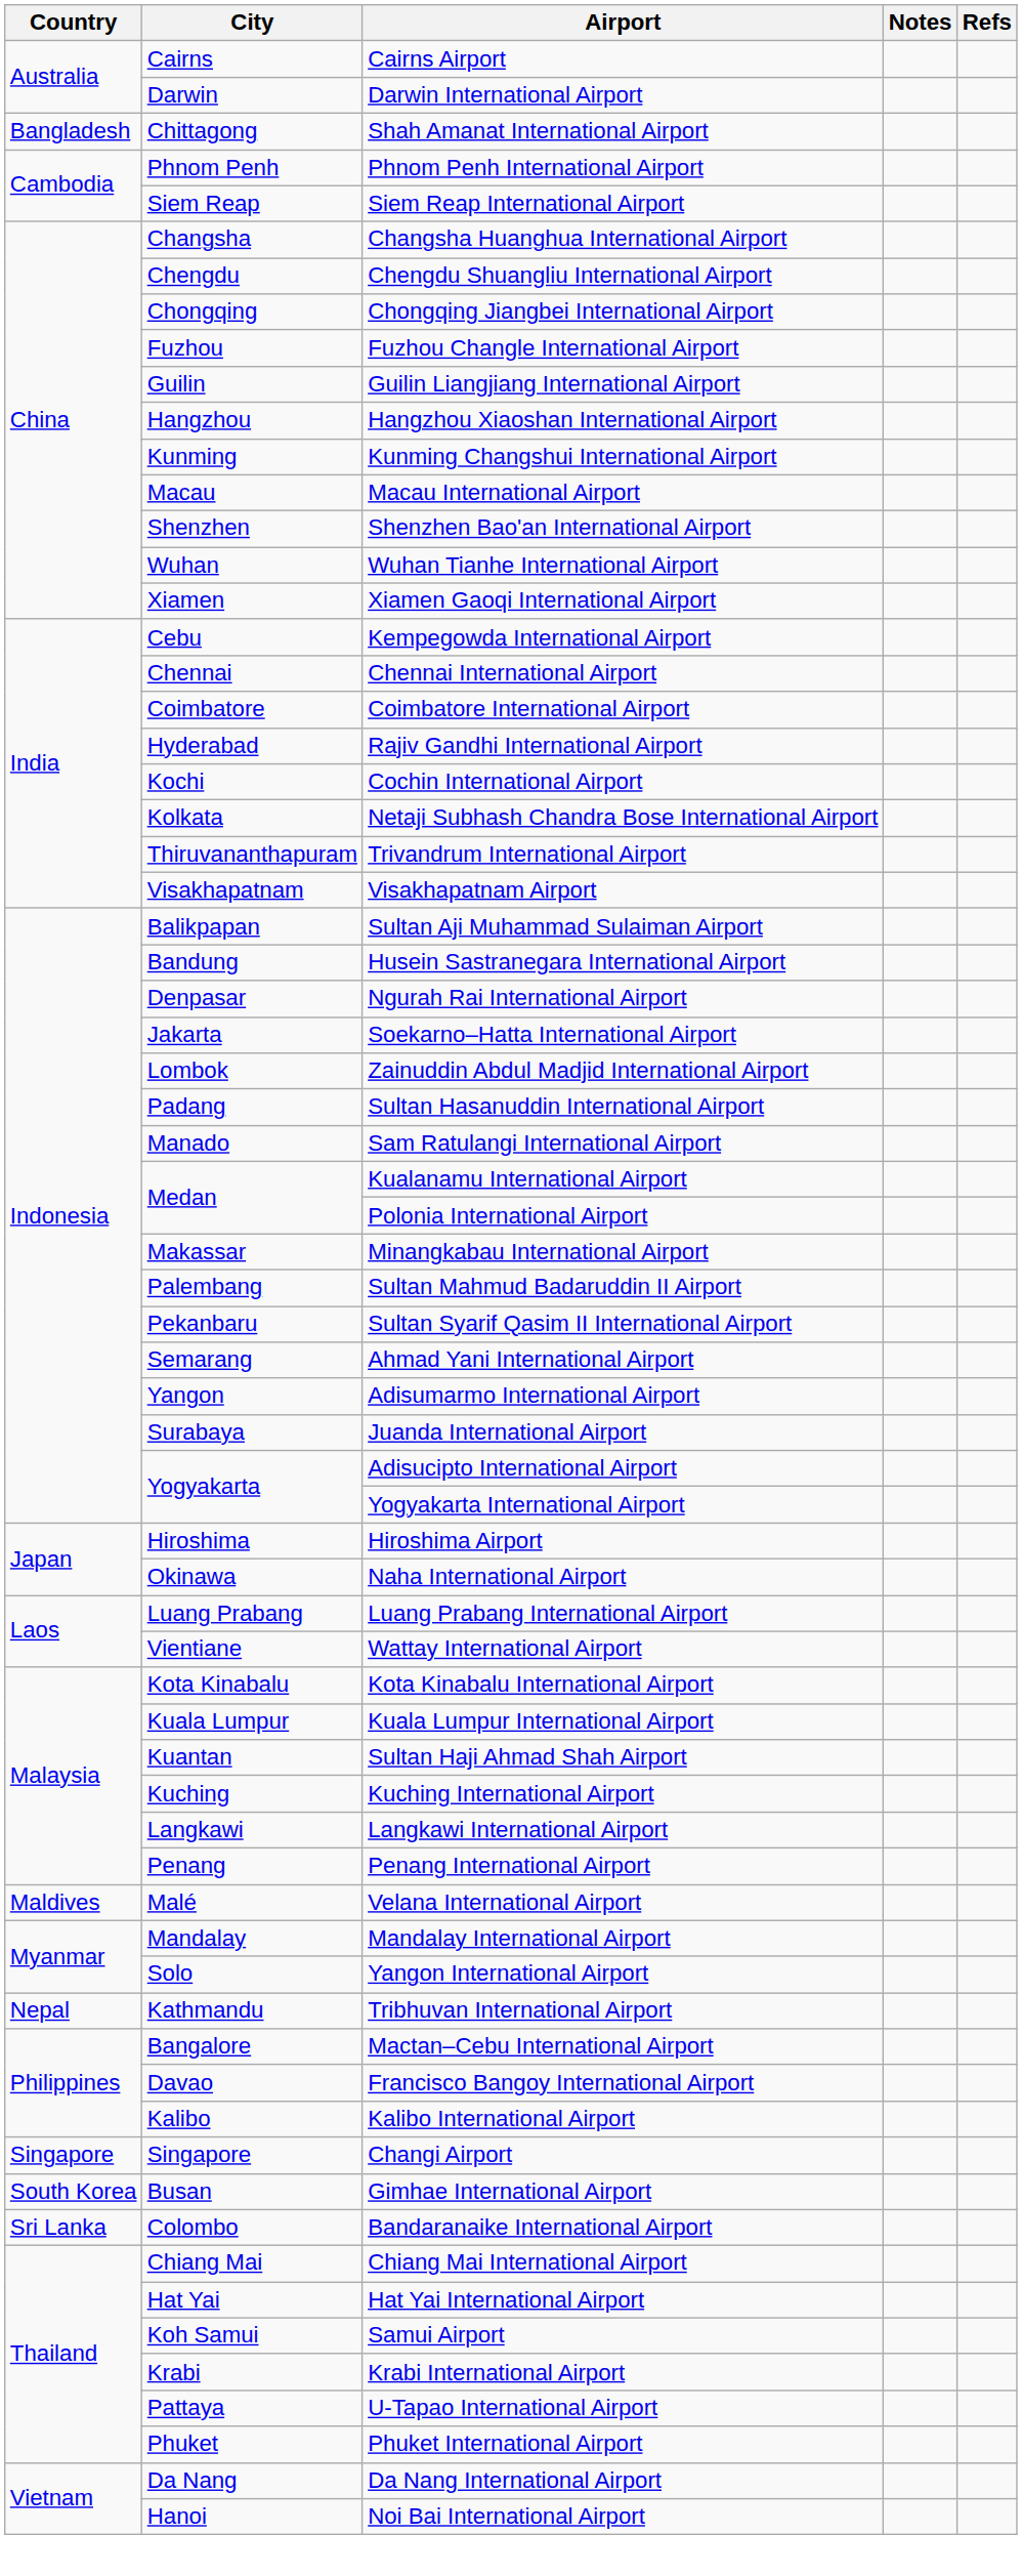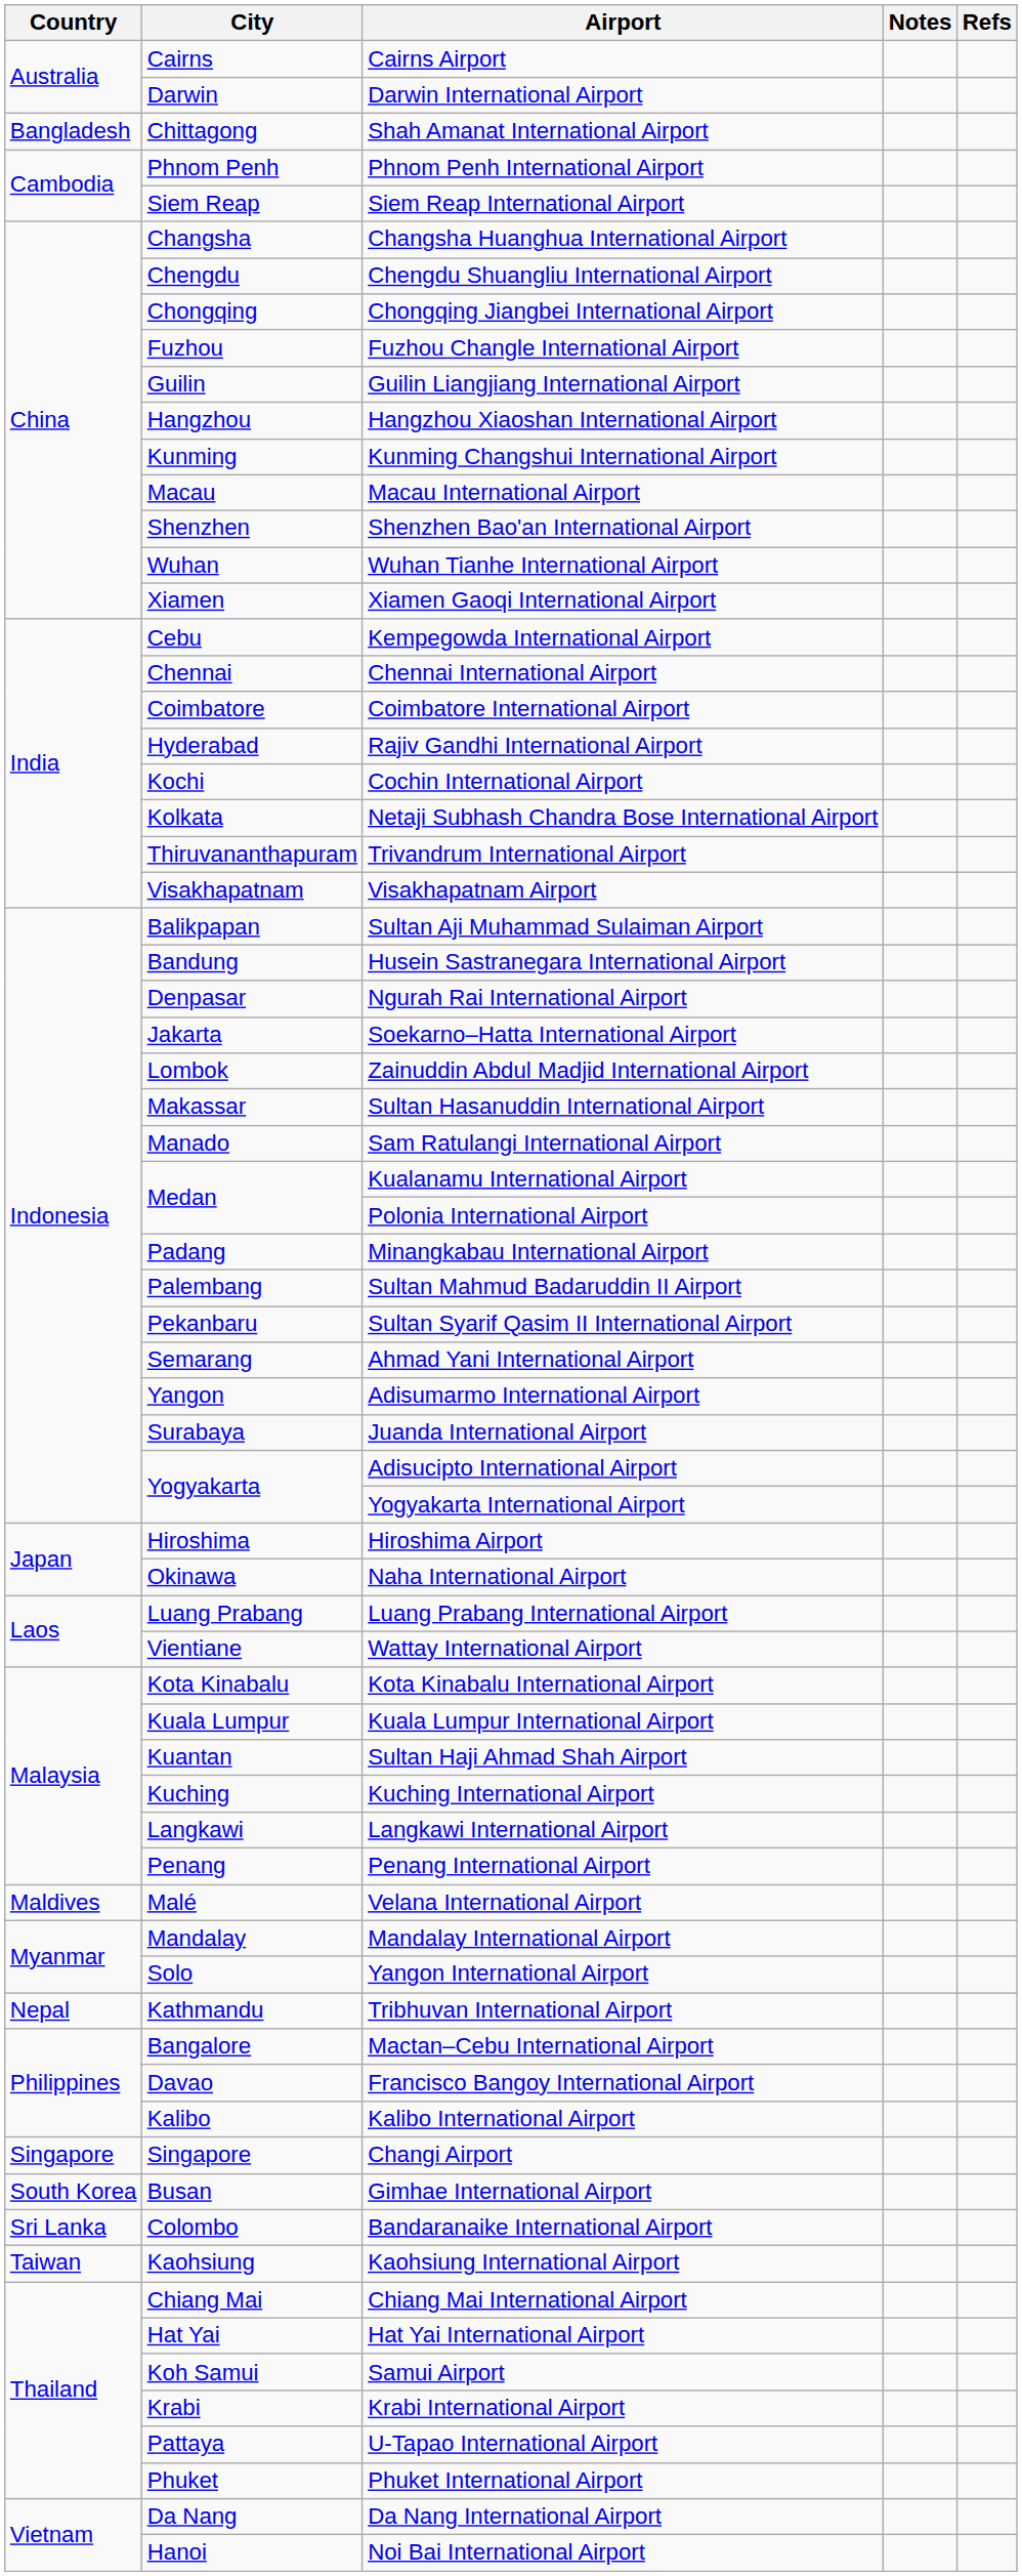 <table class="sortable wikitable">
 <tr>
 <th>Country</th>
 <th>City</th>
 <th>Airport</th>
 <th>Notes</th>
 <th class="unsortable">Refs</th>
 </tr>
 <tr>
 <td rowspan="2"><a href='#'>Australia</a></td>
 <td><a href='#'>Cairns</a></td>
 <td><a href='#'>Cairns Airport</a></td>
 <td></td>
 <td align=center></td>
 </tr>
 <tr>
 <td><a href='#'>Darwin</a></td>
 <td><a href='#'>Darwin International Airport</a></td>
 <td></td>
 <td align=center></td>
 </tr>
 <tr>
 <td><a href='#'>Bangladesh</a></td>
 <td><a href='#'>Chittagong</a></td>
 <td><a href='#'>Shah Amanat International Airport</a></td>
 <td></td>
 <td align=center></td>
 </tr>
 <tr>
 <td rowspan="2"><a href='#'>Cambodia</a></td>
 <td><a href='#'>Phnom Penh</a></td>
 <td><a href='#'>Phnom Penh International Airport</a></td>
 <td></td>
 <td align=center></td>
 </tr>
 <tr>
 <td><a href='#'>Siem Reap</a></td>
 <td><a href='#'>Siem Reap International Airport</a></td>
 <td></td>
 <td align=center></td>
 </tr>
 <tr>
 <td rowspan="11"><a href='#'>China</a></td>
 <td><a href='#'>Changsha</a></td>
 <td><a href='#'>Changsha Huanghua International Airport</a></td>
 <td></td>
 <td align=center></td>
 </tr>
 <tr>
 <td><a href='#'>Chengdu</a></td>
 <td><a href='#'>Chengdu Shuangliu International Airport</a></td>
 <td></td>
 <td align=center></td>
 </tr>
 <tr>
 <td><a href='#'>Chongqing</a></td>
 <td><a href='#'>Chongqing Jiangbei International Airport</a></td>
 <td></td>
 <td align=center></td>
 </tr>
 <tr>
 <td><a href='#'>Fuzhou</a></td>
 <td><a href='#'>Fuzhou Changle International Airport</a></td>
 <td></td>
 <td align=center></td>
 </tr>
 <tr>
 <td><a href='#'>Guilin</a></td>
 <td><a href='#'>Guilin Liangjiang International Airport</a></td>
 <td></td>
 <td align=center></td>
 </tr>
 <tr>
 <td><a href='#'>Hangzhou</a></td>
 <td><a href='#'>Hangzhou Xiaoshan International Airport</a></td>
 <td></td>
 <td align=center></td>
 </tr>
 <tr>
 <td><a href='#'>Kunming</a></td>
 <td><a href='#'>Kunming Changshui International Airport</a></td>
 <td></td>
 <td align=center></td>
 </tr>
 <tr>
 <td><a href='#'>Macau</a></td>
 <td><a href='#'>Macau International Airport</a></td>
 <td></td>
 <td align=center></td>
 </tr>
 <tr>
 <td><a href='#'>Shenzhen</a></td>
 <td><a href='#'>Shenzhen Bao'an International Airport</a></td>
 <td></td>
 <td align=center></td>
 </tr>
 <tr>
 <td><a href='#'>Wuhan</a></td>
 <td><a href='#'>Wuhan Tianhe International Airport</a></td>
 <td></td>
 <td align=center></td>
 </tr>
 <tr>
 <td><a href='#'>Xiamen</a></td>
 <td><a href='#'>Xiamen Gaoqi International Airport</a></td>
 <td></td>
 <td align=center></td>
 </tr>
 <tr>
 <td rowspan="8"><a href='#'>India</a></td>
 <td><a href='#'>Cebu</a></td>
 <td><a href='#'>Kempegowda International Airport</a></td>
 <td></td>
 <td align=center></td>
 </tr>
 <tr>
 <td><a href='#'>Chennai</a></td>
 <td><a href='#'>Chennai International Airport</a></td>
 <td></td>
 <td align=center></td>
 </tr>
 <tr>
 <td><a href='#'>Coimbatore</a></td>
 <td><a href='#'>Coimbatore International Airport</a></td>
 <td></td>
 <td align=center></td>
 </tr>
 <tr>
 <td><a href='#'>Hyderabad</a></td>
 <td><a href='#'>Rajiv Gandhi International Airport</a></td>
 <td></td>
 <td align=center></td>
 </tr>
 <tr>
 <td><a href='#'>Kochi</a></td>
 <td><a href='#'>Cochin International Airport</a></td>
 <td></td>
 <td align=center></td>
 </tr>
 <tr>
 <td><a href='#'>Kolkata</a></td>
 <td><a href='#'>Netaji Subhash Chandra Bose International Airport</a></td>
 <td></td>
 <td align=center></td>
 </tr>
 <tr>
 <td><a href='#'>Thiruvananthapuram</a></td>
 <td><a href='#'>Trivandrum International Airport</a></td>
 <td></td>
 <td align=center></td>
 </tr>
 <tr>
 <td><a href='#'>Visakhapatnam</a></td>
 <td><a href='#'>Visakhapatnam Airport</a></td>
 <td></td>
 <td align=center></td>
 </tr>
 <tr>
 <td rowspan="17"><a href='#'>Indonesia</a></td>
 <td><a href='#'>Balikpapan</a></td>
 <td><a href='#'>Sultan Aji Muhammad Sulaiman Airport</a></td>
 <td></td>
 <td align=center></td>
 </tr>
 <tr>
 <td><a href='#'>Bandung</a></td>
 <td><a href='#'>Husein Sastranegara International Airport</a></td>
 <td></td>
 <td align=center></td>
 </tr>
 <tr>
 <td><a href='#'>Denpasar</a></td>
 <td><a href='#'>Ngurah Rai International Airport</a></td>
 <td></td>
 <td align=center></td>
 </tr>
 <tr>
 <td><a href='#'>Jakarta</a></td>
 <td><a href='#'>Soekarno–Hatta International Airport</a></td>
 <td></td>
 <td align=center></td>
 </tr>
 <tr>
 <td><a href='#'>Lombok</a></td>
 <td><a href='#'>Zainuddin Abdul Madjid International Airport</a></td>
 <td></td>
 <td align=center></td>
 </tr>
 <tr>
-<td><a href='#'>Padang</a></td>
+<td><a href='#'>Makassar</a></td>
 <td><a href='#'>Sultan Hasanuddin International Airport</a></td>
 <td></td>
 <td align=center></td>
 </tr>
 <tr>
 <td><a href='#'>Manado</a></td>
 <td><a href='#'>Sam Ratulangi International Airport</a></td>
 <td></td>
 <td align=center></td>
 </tr>
 <tr>
 <td rowspan="2"><a href='#'>Medan</a></td>
 <td><a href='#'>Kualanamu International Airport</a></td>
 <td></td>
 <td align=center></td>
 </tr>
 <tr>
 <td><a href='#'>Polonia International Airport</a></td>
 <td></td>
 <td align=center></td>
 </tr>
 <tr>
-<td><a href='#'>Makassar</a></td>
+<td><a href='#'>Padang</a></td>
 <td><a href='#'>Minangkabau International Airport</a></td>
 <td></td>
 <td align=center></td>
 </tr>
 <tr>
 <td><a href='#'>Palembang</a></td>
 <td><a href='#'>Sultan Mahmud Badaruddin II Airport</a></td>
 <td></td>
 <td align=center></td>
 </tr>
 <tr>
 <td><a href='#'>Pekanbaru</a></td>
 <td><a href='#'>Sultan Syarif Qasim II International Airport</a></td>
 <td></td>
 <td align=center></td>
 </tr>
 <tr>
 <td><a href='#'>Semarang</a></td>
 <td><a href='#'>Ahmad Yani International Airport</a></td>
 <td></td>
 <td align=center></td>
 </tr>
 <tr>
 <td><a href='#'>Yangon</a></td>
 <td><a href='#'>Adisumarmo International Airport</a></td>
 <td></td>
 <td align=center></td>
 </tr>
 <tr>
 <td><a href='#'>Surabaya</a></td>
 <td><a href='#'>Juanda International Airport</a></td>
 <td></td>
 <td align=center></td>
 </tr>
 <tr>
 <td rowspan="2"><a href='#'>Yogyakarta</a></td>
 <td><a href='#'>Adisucipto International Airport</a></td>
 <td></td>
 <td align=center></td>
 </tr>
 <tr>
 <td><a href='#'>Yogyakarta International Airport</a></td>
 <td></td>
 <td align=center></td>
 </tr>
 <tr>
 <td rowspan="2"><a href='#'>Japan</a></td>
 <td><a href='#'>Hiroshima</a></td>
 <td><a href='#'>Hiroshima Airport</a></td>
 <td></td>
 <td align=center></td>
 </tr>
 <tr>
 <td><a href='#'>Okinawa</a></td>
 <td><a href='#'>Naha International Airport</a></td>
 <td></td>
 <td align=center></td>
 </tr>
 <tr>
 <td rowspan="2"><a href='#'>Laos</a></td>
 <td><a href='#'>Luang Prabang</a></td>
 <td><a href='#'>Luang Prabang International Airport</a></td>
 <td></td>
 <td align=center></td>
 </tr>
 <tr>
 <td><a href='#'>Vientiane</a></td>
 <td><a href='#'>Wattay International Airport</a></td>
 <td></td>
 <td align=center></td>
 </tr>
 <tr>
 <td rowspan="6"><a href='#'>Malaysia</a></td>
 <td><a href='#'>Kota Kinabalu</a></td>
 <td><a href='#'>Kota Kinabalu International Airport</a></td>
 <td></td>
 <td align=center></td>
 </tr>
 <tr>
 <td><a href='#'>Kuala Lumpur</a></td>
 <td><a href='#'>Kuala Lumpur International Airport</a></td>
 <td></td>
 <td align=center></td>
 </tr>
 <tr>
 <td><a href='#'>Kuantan</a></td>
 <td><a href='#'>Sultan Haji Ahmad Shah Airport</a></td>
 <td></td>
 <td align=center></td>
 </tr>
 <tr>
 <td><a href='#'>Kuching</a></td>
 <td><a href='#'>Kuching International Airport</a></td>
 <td></td>
 <td align=center></td>
 </tr>
 <tr>
 <td><a href='#'>Langkawi</a></td>
 <td><a href='#'>Langkawi International Airport</a></td>
 <td></td>
 <td align=center></td>
 </tr>
 <tr>
 <td><a href='#'>Penang</a></td>
 <td><a href='#'>Penang International Airport</a></td>
 <td></td>
 <td align=center></td>
 </tr>
 <tr>
 <td><a href='#'>Maldives</a></td>
 <td><a href='#'>Malé</a></td>
 <td><a href='#'>Velana International Airport</a></td>
 <td></td>
 <td align=center></td>
 </tr>
 <tr>
 <td rowspan="2"><a href='#'>Myanmar</a></td>
 <td><a href='#'>Mandalay</a></td>
 <td><a href='#'>Mandalay International Airport</a></td>
 <td></td>
 <td align=center></td>
 </tr>
 <tr>
 <td><a href='#'>Solo</a></td>
 <td><a href='#'>Yangon International Airport</a></td>
 <td></td>
 <td align=center></td>
 </tr>
 <tr>
 <td><a href='#'>Nepal</a></td>
 <td><a href='#'>Kathmandu</a></td>
 <td><a href='#'>Tribhuvan International Airport</a></td>
 <td></td>
 <td align=center></td>
 </tr>
 <tr>
 <td rowspan="3"><a href='#'>Philippines</a></td>
 <td><a href='#'>Bangalore</a></td>
 <td><a href='#'>Mactan–Cebu International Airport</a></td>
 <td></td>
 <td align=center></td>
 </tr>
 <tr>
 <td><a href='#'>Davao</a></td>
 <td><a href='#'>Francisco Bangoy International Airport</a></td>
 <td></td>
 <td align=center></td>
 </tr>
 <tr>
 <td><a href='#'>Kalibo</a></td>
 <td><a href='#'>Kalibo International Airport</a></td>
 <td></td>
 <td align=center></td>
 </tr>
 <tr>
 <td><a href='#'>Singapore</a></td>
 <td><a href='#'>Singapore</a></td>
 <td><a href='#'>Changi Airport</a></td>
 <td></td>
 <td align=center></td>
 </tr>
 <tr>
 <td><a href='#'>South Korea</a></td>
 <td><a href='#'>Busan</a></td>
 <td><a href='#'>Gimhae International Airport</a></td>
 <td></td>
 <td align=center></td>
 </tr>
 <tr>
 <td><a href='#'>Sri Lanka</a></td>
 <td><a href='#'>Colombo</a></td>
 <td><a href='#'>Bandaranaike International Airport</a></td>
 <td></td>
 <td align=center></td>
 </tr>
 <tr>
+<td><a href='#'>Taiwan</a></td>
+<td><a href='#'>Kaohsiung</a></td>
+<td><a href='#'>Kaohsiung International Airport</a></td>
+<td></td>
+<td align=center></td>
+</tr>
+<tr>
 <td rowspan="6"><a href='#'>Thailand</a></td>
 <td><a href='#'>Chiang Mai</a></td>
 <td><a href='#'>Chiang Mai International Airport</a></td>
 <td></td>
 <td align=center></td>
 </tr>
 <tr>
 <td><a href='#'>Hat Yai</a></td>
 <td><a href='#'>Hat Yai International Airport</a></td>
 <td></td>
 <td align=center></td>
 </tr>
 <tr>
 <td><a href='#'>Koh Samui</a></td>
 <td><a href='#'>Samui Airport</a></td>
 <td></td>
 <td align=center></td>
 </tr>
 <tr>
 <td><a href='#'>Krabi</a></td>
 <td><a href='#'>Krabi International Airport</a></td>
 <td></td>
 <td align=center></td>
 </tr>
 <tr>
 <td><a href='#'>Pattaya</a></td>
 <td><a href='#'>U-Tapao International Airport</a></td>
 <td></td>
 <td align=center></td>
 </tr>
 <tr>
 <td><a href='#'>Phuket</a></td>
 <td><a href='#'>Phuket International Airport</a></td>
 <td></td>
 <td align=center></td>
 </tr>
 <tr>
 <td rowspan="2"><a href='#'>Vietnam</a></td>
 <td><a href='#'>Da Nang</a></td>
 <td><a href='#'>Da Nang International Airport</a></td>
 <td></td>
 <td align=center></td>
 </tr>
 <tr>
 <td><a href='#'>Hanoi</a></td>
 <td><a href='#'>Noi Bai International Airport</a></td>
 <td></td>
 <td align=center></td>
 </tr>
 </table>
